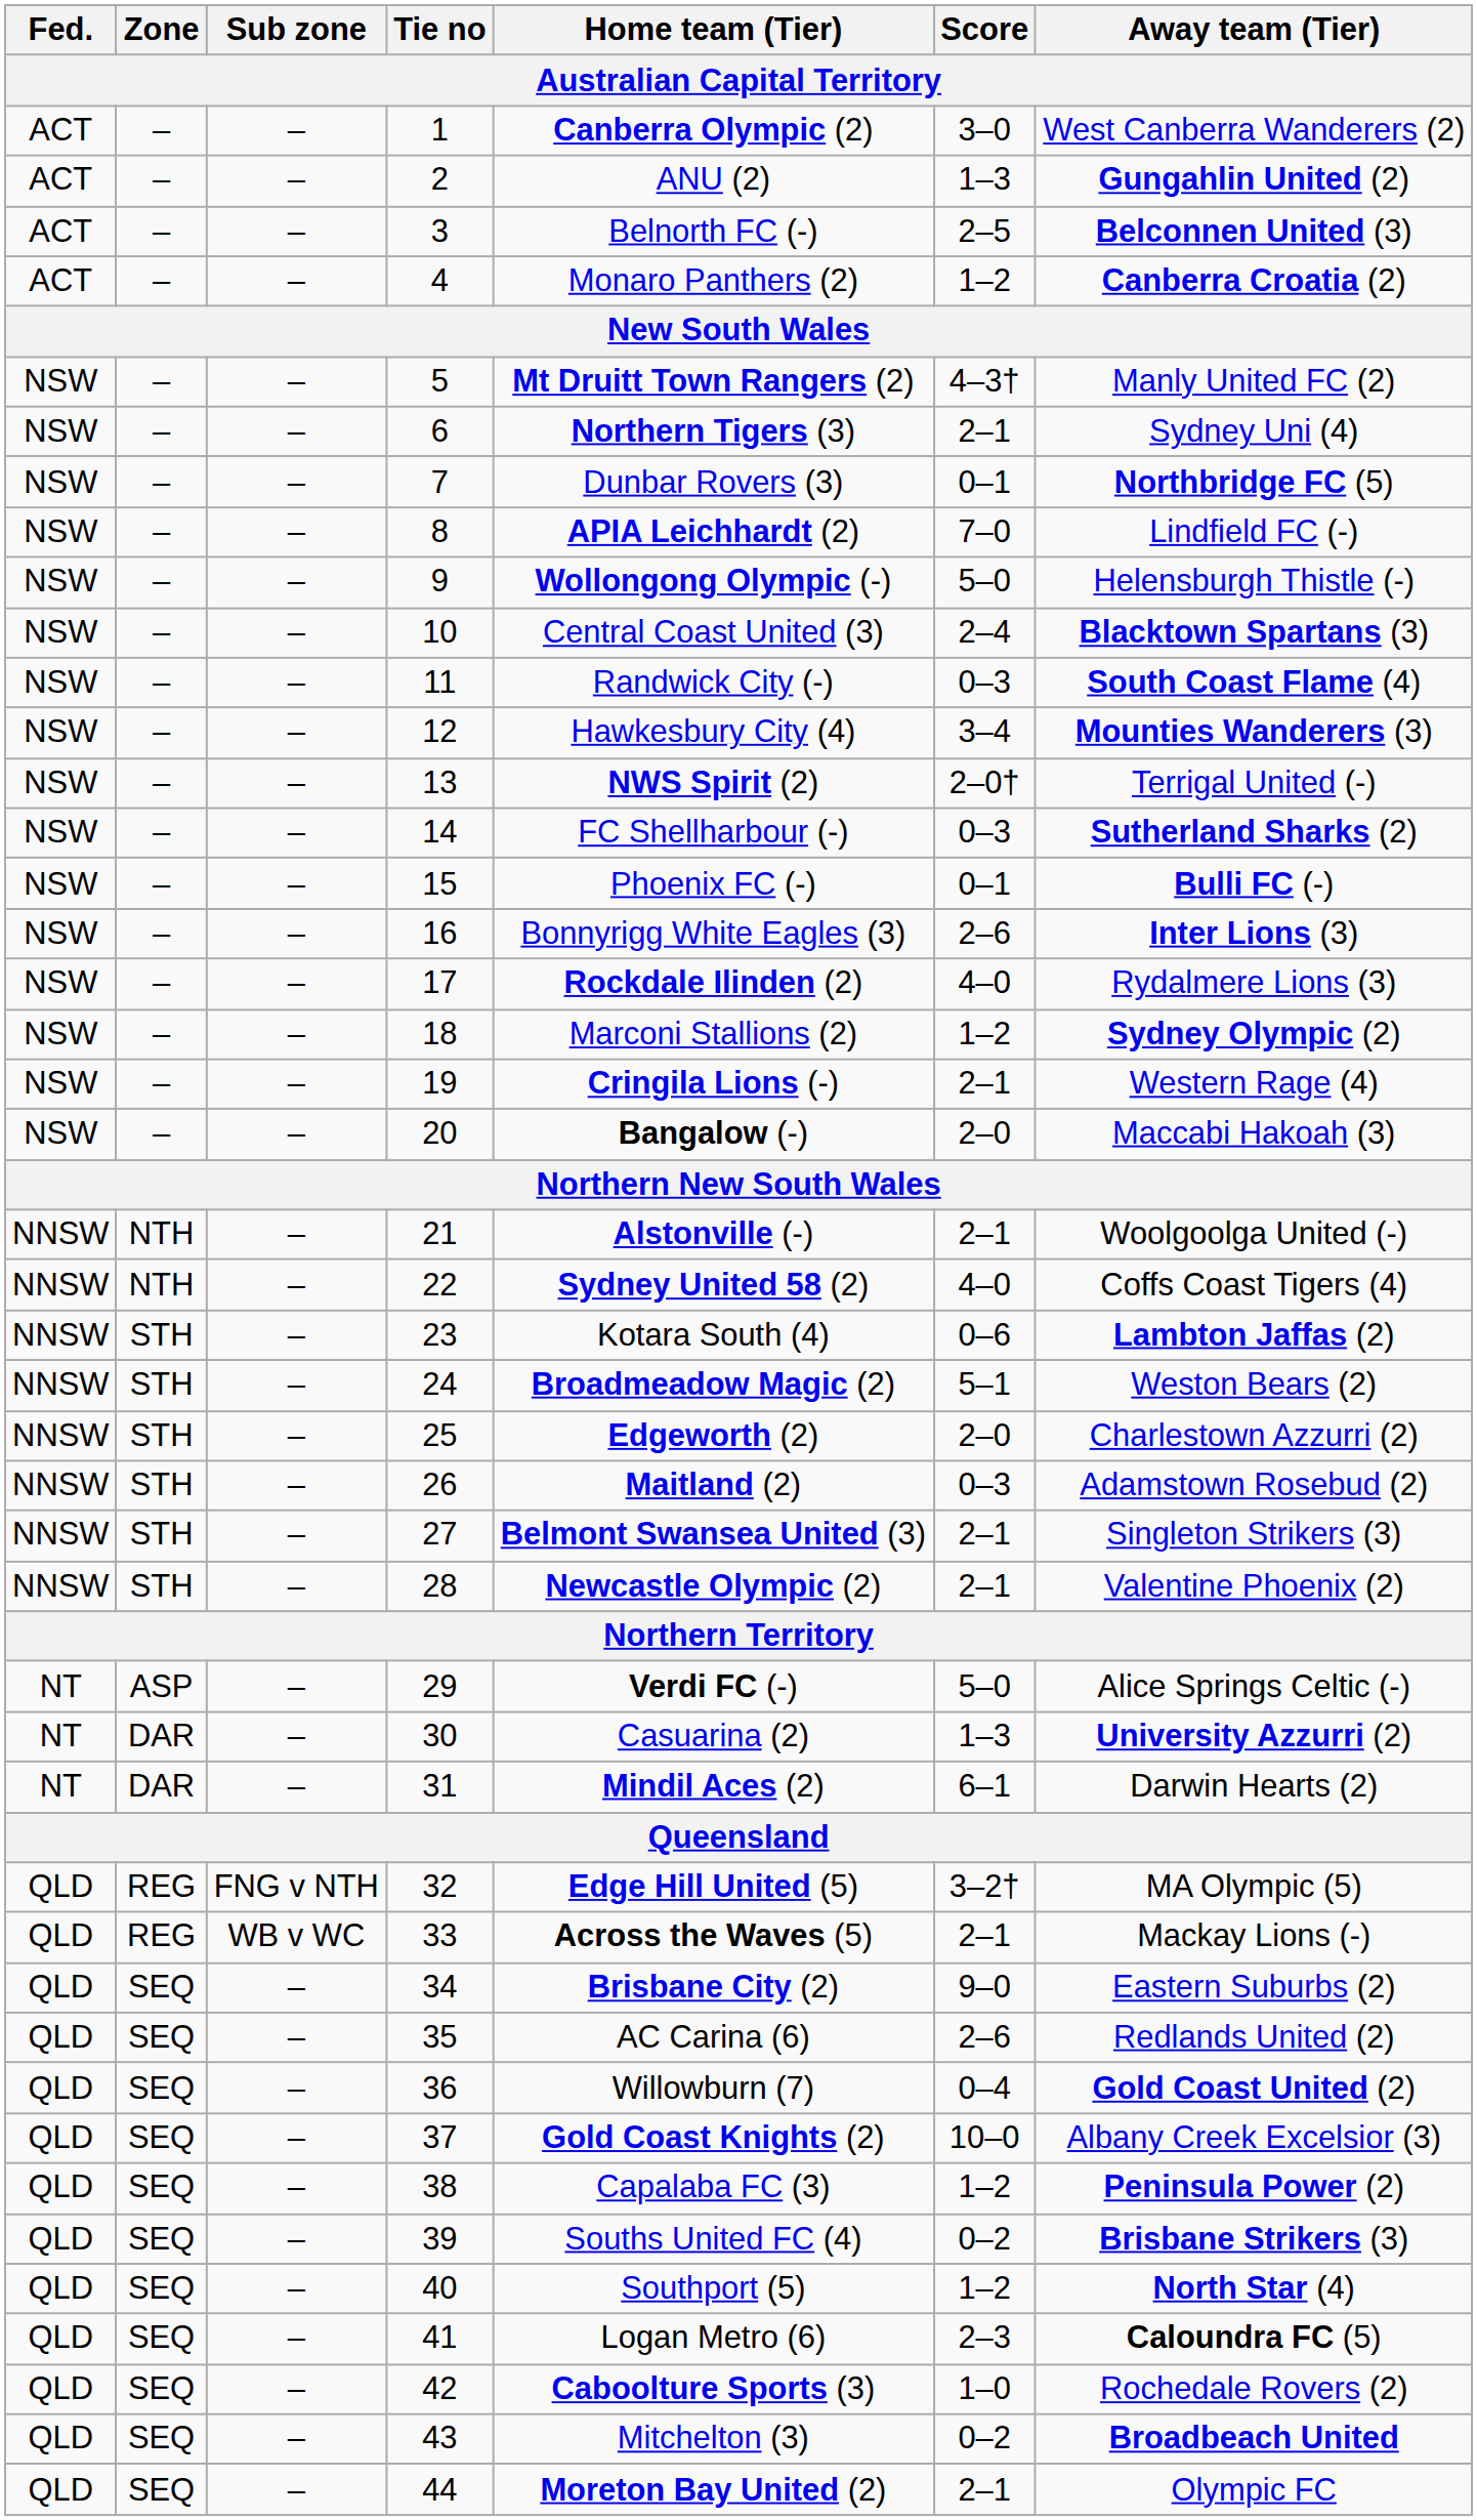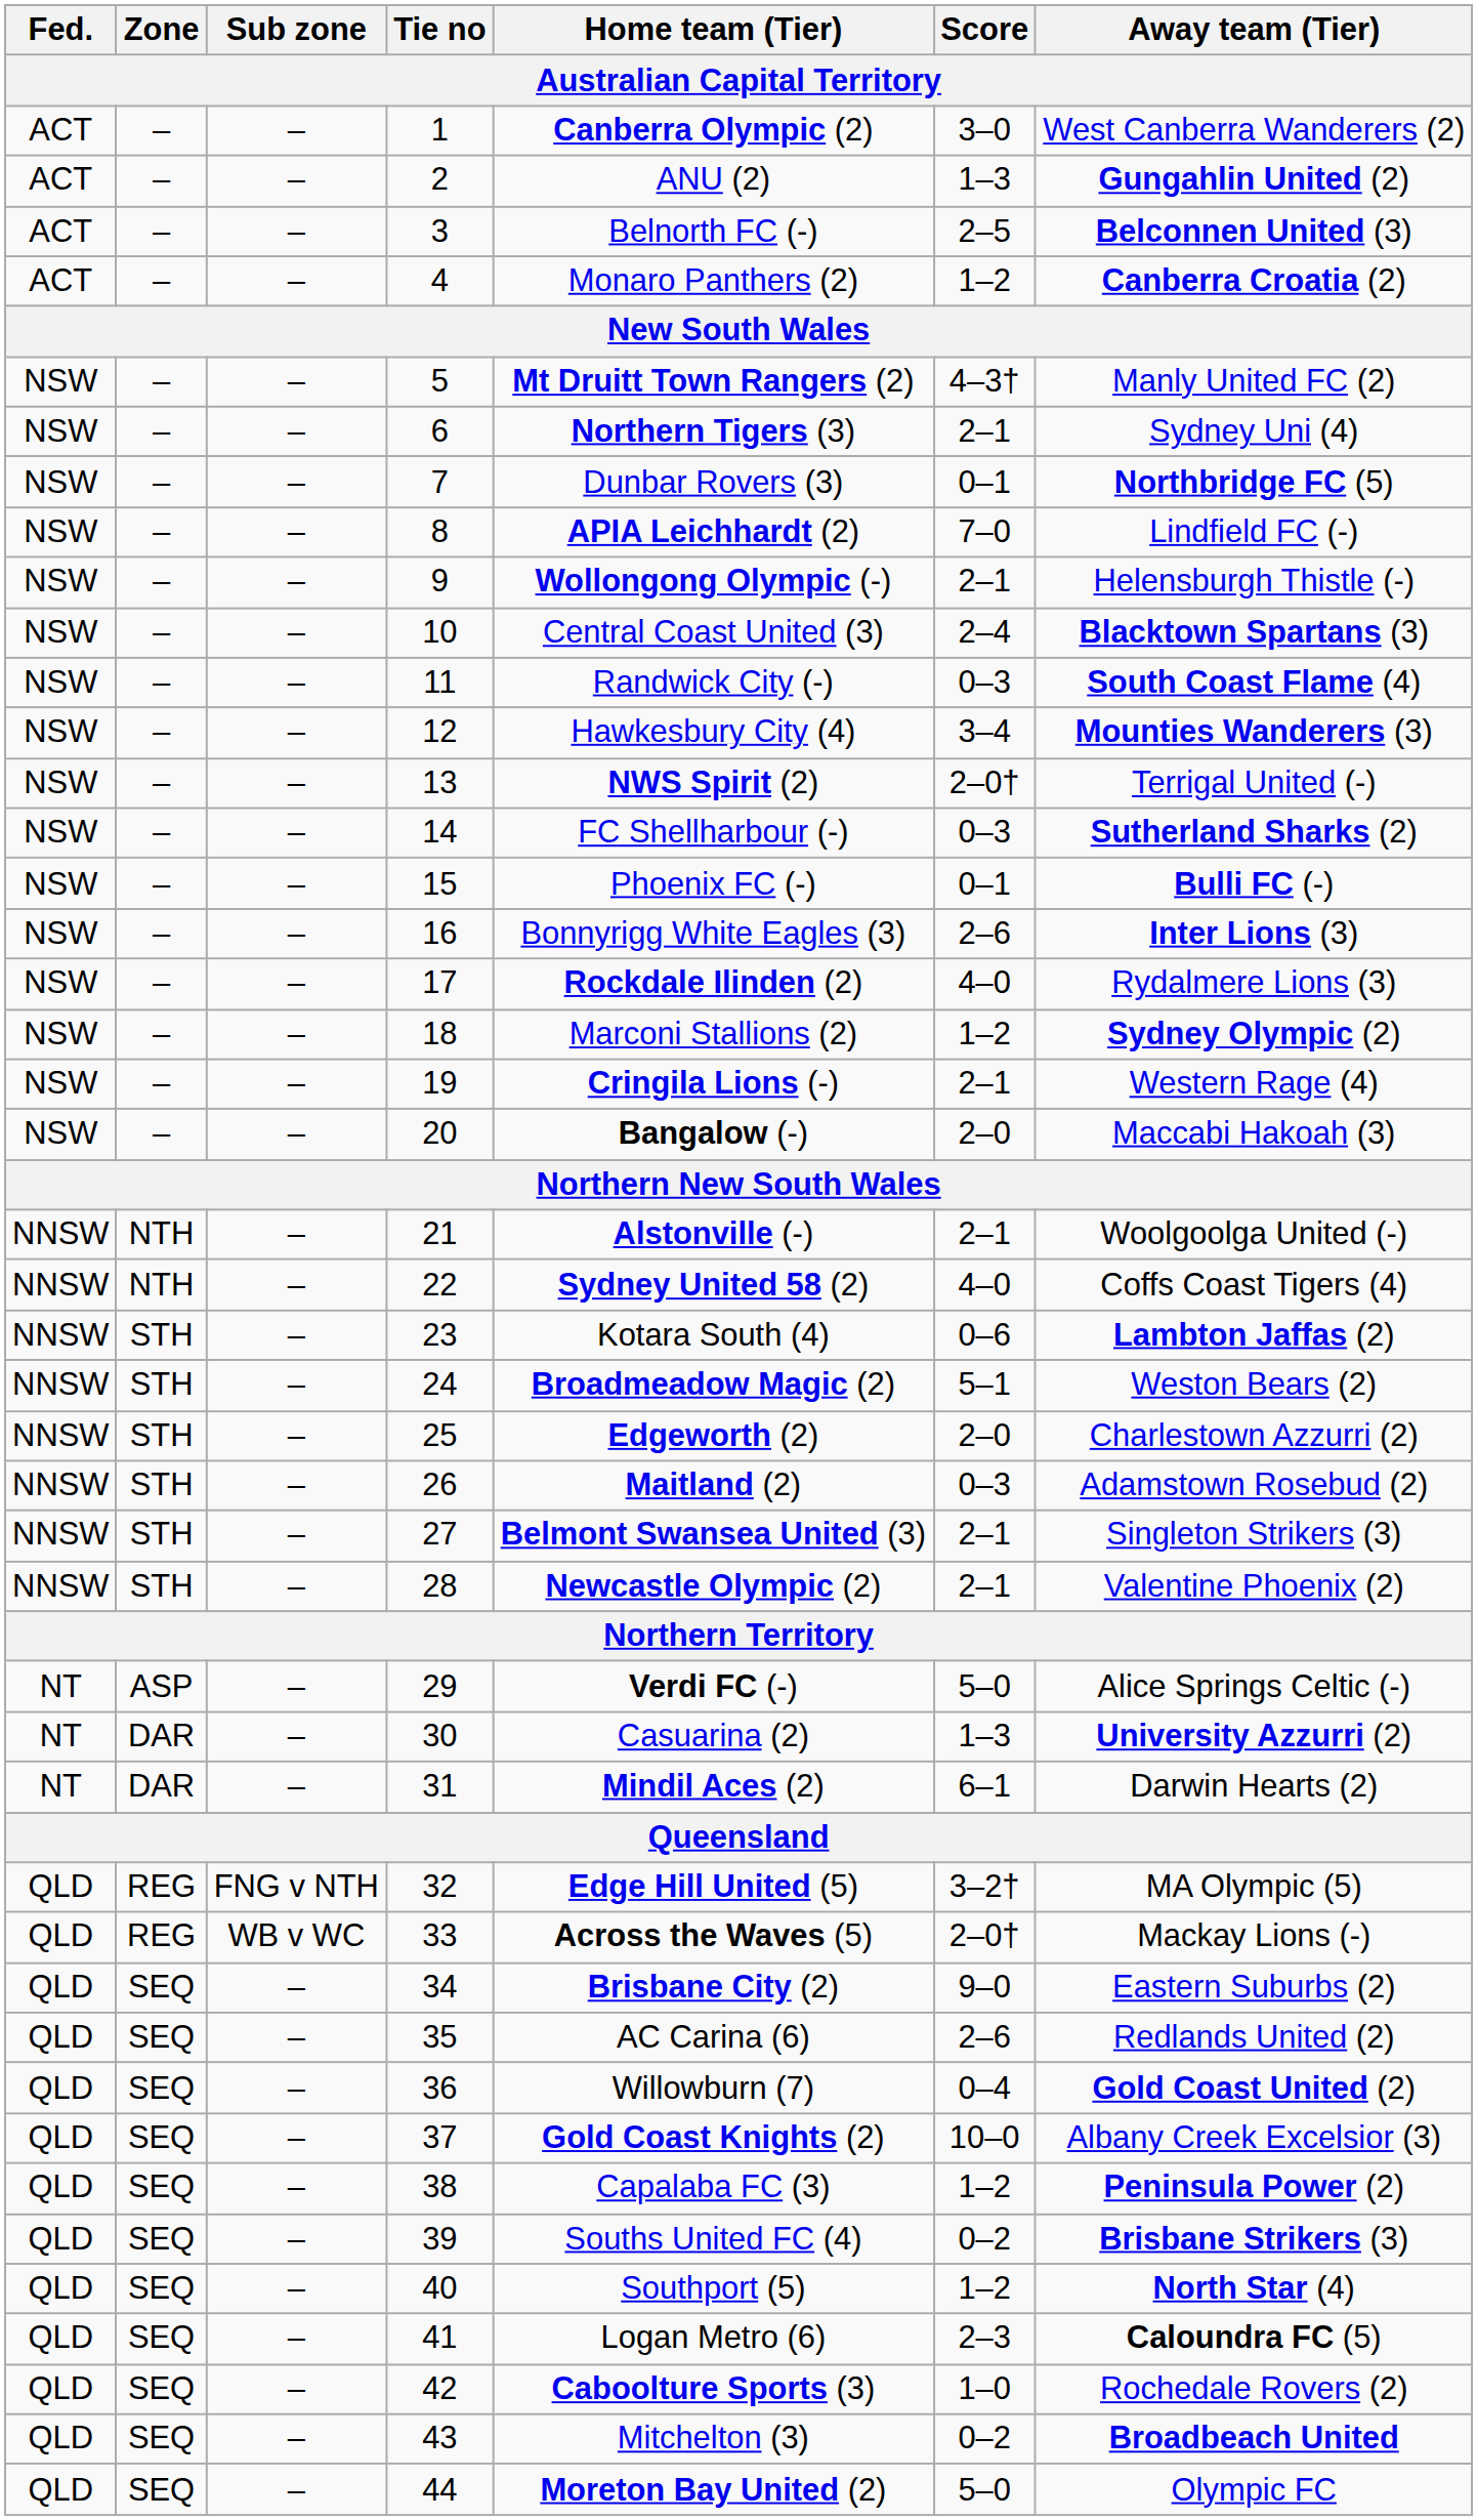 <table class="wikitable" style="text-align:center">
 <tr>
 <th>Fed.</th>
 <th>Zone</th>
 <th>Sub zone</th>
 <th>Tie no</th>
 <th>Home team (Tier)</th>
 <th>Score</th>
 <th>Away team (Tier)</th>
 </tr>
 <tr>
 <th colspan=7><a href='#'>Australian Capital Territory</a></th>
 </tr>
 <tr>
 <td>ACT</td>
 <td>–</td>
 <td>–</td>
 <td>1</td>
 <td><strong><a href='#'>Canberra Olympic</a></strong> (2)</td>
 <td>3–0</td>
 <td><a href='#'>West Canberra Wanderers</a> (2)</td>
 </tr>
 <tr>
 <td>ACT</td>
 <td>–</td>
 <td>–</td>
 <td>2</td>
 <td><a href='#'>ANU</a> (2)</td>
 <td>1–3</td>
 <td><strong><a href='#'>Gungahlin United</a></strong> (2)</td>
 </tr>
 <tr>
 <td>ACT</td>
 <td>–</td>
 <td>–</td>
 <td>3</td>
 <td><a href='#'>Belnorth FC</a> (-)</td>
 <td>2–5</td>
 <td><strong><a href='#'>Belconnen United</a></strong> (3)</td>
 </tr>
 <tr>
 <td>ACT</td>
 <td>–</td>
 <td>–</td>
 <td>4</td>
 <td><a href='#'>Monaro Panthers</a> (2)</td>
 <td>1–2</td>
 <td><strong><a href='#'>Canberra Croatia</a></strong> (2)</td>
 </tr>
 <tr>
 <th colspan=7><a href='#'>New South Wales</a></th>
 </tr>
 <tr>
 <td>NSW</td>
 <td>–</td>
 <td>–</td>
 <td>5</td>
 <td><strong><a href='#'>Mt Druitt Town Rangers</a></strong> (2)</td>
 <td>4–3†</td>
 <td><a href='#'>Manly United FC</a> (2)</td>
 </tr>
 <tr>
 <td>NSW</td>
 <td>–</td>
 <td>–</td>
 <td>6</td>
 <td><strong><a href='#'>Northern Tigers</a></strong> (3)</td>
 <td>2–1</td>
 <td><a href='#'>Sydney Uni</a> (4)</td>
 </tr>
 <tr>
 <td>NSW</td>
 <td>–</td>
 <td>–</td>
 <td>7</td>
 <td><a href='#'>Dunbar Rovers</a> (3)</td>
 <td>0–1</td>
 <td><strong><a href='#'>Northbridge FC</a></strong> (5)</td>
 </tr>
 <tr>
 <td>NSW</td>
 <td>–</td>
 <td>–</td>
 <td>8</td>
 <td><strong><a href='#'>APIA Leichhardt</a></strong> (2)</td>
 <td>7–0</td>
 <td><a href='#'>Lindfield FC</a> (-)</td>
 </tr>
 <tr>
 <td>NSW</td>
 <td>–</td>
 <td>–</td>
 <td>9</td>
 <td><strong><a href='#'>Wollongong Olympic</a></strong> (-)</td>
-<td>5–0</td>
+<td>2–1</td>
 <td><a href='#'>Helensburgh Thistle</a> (-)</td>
 </tr>
 <tr>
 <td>NSW</td>
 <td>–</td>
 <td>–</td>
 <td>10</td>
 <td><a href='#'>Central Coast United</a> (3)</td>
 <td>2–4</td>
 <td><strong><a href='#'>Blacktown Spartans</a></strong> (3)</td>
 </tr>
 <tr>
 <td>NSW</td>
 <td>–</td>
 <td>–</td>
 <td>11</td>
 <td><a href='#'>Randwick City</a> (-)</td>
 <td>0–3</td>
 <td><strong><a href='#'>South Coast Flame</a></strong> (4)</td>
 </tr>
 <tr>
 <td>NSW</td>
 <td>–</td>
 <td>–</td>
 <td>12</td>
 <td><a href='#'>Hawkesbury City</a> (4)</td>
 <td>3–4</td>
 <td><strong><a href='#'>Mounties Wanderers</a></strong> (3)</td>
 </tr>
 <tr>
 <td>NSW</td>
 <td>–</td>
 <td>–</td>
 <td>13</td>
 <td><strong><a href='#'>NWS Spirit</a></strong> (2)</td>
 <td>2–0†</td>
 <td><a href='#'>Terrigal United</a> (-)</td>
 </tr>
 <tr>
 <td>NSW</td>
 <td>–</td>
 <td>–</td>
 <td>14</td>
 <td><a href='#'>FC Shellharbour</a> (-)</td>
 <td>0–3</td>
 <td><strong><a href='#'>Sutherland Sharks</a></strong> (2)</td>
 </tr>
 <tr>
 <td>NSW</td>
 <td>–</td>
 <td>–</td>
 <td>15</td>
 <td><a href='#'>Phoenix FC</a> (-)</td>
 <td>0–1</td>
 <td><strong><a href='#'>Bulli FC</a></strong> (-)</td>
 </tr>
 <tr>
 <td>NSW</td>
 <td>–</td>
 <td>–</td>
 <td>16</td>
 <td><a href='#'>Bonnyrigg White Eagles</a> (3)</td>
 <td>2–6</td>
 <td><strong><a href='#'>Inter Lions</a></strong> (3)</td>
 </tr>
 <tr>
 <td>NSW</td>
 <td>–</td>
 <td>–</td>
 <td>17</td>
 <td><strong><a href='#'>Rockdale Ilinden</a></strong> (2)</td>
 <td>4–0</td>
 <td><a href='#'>Rydalmere Lions</a> (3)</td>
 </tr>
 <tr>
 <td>NSW</td>
 <td>–</td>
 <td>–</td>
 <td>18</td>
 <td><a href='#'>Marconi Stallions</a> (2)</td>
 <td>1–2</td>
 <td><strong><a href='#'>Sydney Olympic</a></strong> (2)</td>
 </tr>
 <tr>
 <td>NSW</td>
 <td>–</td>
 <td>–</td>
 <td>19</td>
 <td><strong><a href='#'>Cringila Lions</a></strong> (-)</td>
 <td>2–1</td>
 <td><a href='#'>Western Rage</a> (4)</td>
 </tr>
 <tr>
 <td>NSW</td>
 <td>–</td>
 <td>–</td>
 <td>20</td>
 <td><strong>Bangalow</strong> (-)</td>
 <td>2–0</td>
 <td><a href='#'>Maccabi Hakoah</a> (3)</td>
 </tr>
 <tr>
 <th colspan=7><a href='#'>Northern New South Wales</a></th>
 </tr>
 <tr>
 <td>NNSW</td>
 <td>NTH</td>
 <td>–</td>
 <td>21</td>
 <td><strong><a href='#'>Alstonville</a></strong> (-)</td>
 <td>2–1</td>
 <td>Woolgoolga United (-)</td>
 </tr>
 <tr>
 <td>NNSW</td>
 <td>NTH</td>
 <td>–</td>
 <td>22</td>
 <td><strong><a href='#'>Sydney United 58</a></strong> (2)</td>
 <td>4–0</td>
 <td>Coffs Coast Tigers (4)</td>
 </tr>
 <tr>
 <td>NNSW</td>
 <td>STH</td>
 <td>–</td>
 <td>23</td>
 <td>Kotara South (4)</td>
 <td>0–6</td>
 <td><strong><a href='#'>Lambton Jaffas</a></strong> (2)</td>
 </tr>
 <tr>
 <td>NNSW</td>
 <td>STH</td>
 <td>–</td>
 <td>24</td>
 <td><strong><a href='#'>Broadmeadow Magic</a></strong> (2)</td>
 <td>5–1</td>
 <td><a href='#'>Weston Bears</a> (2)</td>
 </tr>
 <tr>
 <td>NNSW</td>
 <td>STH</td>
 <td>–</td>
 <td>25</td>
 <td><strong><a href='#'>Edgeworth</a></strong> (2)</td>
 <td>2–0</td>
 <td><a href='#'>Charlestown Azzurri</a> (2)</td>
 </tr>
 <tr>
 <td>NNSW</td>
 <td>STH</td>
 <td>–</td>
 <td>26</td>
 <td><strong><a href='#'>Maitland</a></strong> (2)</td>
 <td>0–3</td>
 <td><a href='#'>Adamstown Rosebud</a> (2)</td>
 </tr>
 <tr>
 <td>NNSW</td>
 <td>STH</td>
 <td>–</td>
 <td>27</td>
 <td><strong><a href='#'>Belmont Swansea United</a></strong> (3)</td>
 <td>2–1</td>
 <td><a href='#'>Singleton Strikers</a> (3)</td>
 </tr>
 <tr>
 <td>NNSW</td>
 <td>STH</td>
 <td>–</td>
 <td>28</td>
 <td><strong><a href='#'>Newcastle Olympic</a></strong> (2)</td>
 <td>2–1</td>
 <td><a href='#'>Valentine Phoenix</a> (2)</td>
 </tr>
 <tr>
 <th colspan=7><a href='#'>Northern Territory</a></th>
 </tr>
 <tr>
 <td>NT</td>
 <td>ASP</td>
 <td>–</td>
 <td>29</td>
 <td><strong>Verdi FC</strong> (-)</td>
 <td>5–0</td>
 <td>Alice Springs Celtic (-)</td>
 </tr>
 <tr>
 <td>NT</td>
 <td>DAR</td>
 <td>–</td>
 <td>30</td>
 <td><a href='#'>Casuarina</a> (2)</td>
 <td>1–3</td>
 <td><strong><a href='#'>University Azzurri</a></strong> (2)</td>
 </tr>
 <tr>
 <td>NT</td>
 <td>DAR</td>
 <td>–</td>
 <td>31</td>
 <td><strong><a href='#'>Mindil Aces</a></strong> (2)</td>
 <td>6–1</td>
 <td>Darwin Hearts (2)</td>
 </tr>
 <tr>
 <th colspan=7><a href='#'>Queensland</a></th>
 </tr>
 <tr>
 <td>QLD</td>
 <td>REG</td>
 <td>FNG v NTH</td>
 <td>32</td>
 <td><strong><a href='#'>Edge Hill United</a></strong> (5)</td>
 <td>3–2†</td>
 <td>MA Olympic (5)</td>
 </tr>
 <tr>
 <td>QLD</td>
 <td>REG</td>
 <td>WB v WC</td>
 <td>33</td>
 <td><strong>Across the Waves</strong> (5)</td>
-<td>2–1</td>
+<td>2–0†</td>
 <td>Mackay Lions (-)</td>
 </tr>
 <tr>
 <td>QLD</td>
 <td>SEQ</td>
 <td>–</td>
 <td>34</td>
 <td><strong><a href='#'>Brisbane City</a></strong> (2)</td>
 <td>9–0</td>
 <td><a href='#'>Eastern Suburbs</a> (2)</td>
 </tr>
 <tr>
 <td>QLD</td>
 <td>SEQ</td>
 <td>–</td>
 <td>35</td>
 <td>AC Carina (6)</td>
 <td>2–6</td>
 <td><a href='#'>Redlands United</a> (2)</td>
 </tr>
 <tr>
 <td>QLD</td>
 <td>SEQ</td>
 <td>–</td>
 <td>36</td>
 <td>Willowburn (7)</td>
 <td>0–4</td>
 <td><strong><a href='#'>Gold Coast United</a></strong> (2)</td>
 </tr>
 <tr>
 <td>QLD</td>
 <td>SEQ</td>
 <td>–</td>
 <td>37</td>
 <td><strong><a href='#'>Gold Coast Knights</a></strong> (2)</td>
 <td>10–0</td>
 <td><a href='#'>Albany Creek Excelsior</a> (3)</td>
 </tr>
 <tr>
 <td>QLD</td>
 <td>SEQ</td>
 <td>–</td>
 <td>38</td>
 <td><a href='#'>Capalaba FC</a> (3)</td>
 <td>1–2</td>
 <td><strong><a href='#'>Peninsula Power</a></strong> (2)</td>
 </tr>
 <tr>
 <td>QLD</td>
 <td>SEQ</td>
 <td>–</td>
 <td>39</td>
 <td><a href='#'>Souths United FC</a> (4)</td>
 <td>0–2</td>
 <td><strong><a href='#'>Brisbane Strikers</a></strong> (3)</td>
 </tr>
 <tr>
 <td>QLD</td>
 <td>SEQ</td>
 <td>–</td>
 <td>40</td>
 <td><a href='#'>Southport</a> (5)</td>
 <td>1–2</td>
 <td><strong><a href='#'>North Star</a></strong> (4)</td>
 </tr>
 <tr>
 <td>QLD</td>
 <td>SEQ</td>
 <td>–</td>
 <td>41</td>
 <td>Logan Metro (6)</td>
 <td>2–3</td>
 <td><strong>Caloundra FC</strong> (5)</td>
 </tr>
 <tr>
 <td>QLD</td>
 <td>SEQ</td>
 <td>–</td>
 <td>42</td>
 <td><strong><a href='#'>Caboolture Sports</a></strong> (3)</td>
 <td>1–0</td>
 <td><a href='#'>Rochedale Rovers</a> (2)</td>
 </tr>
 <tr>
 <td>QLD</td>
 <td>SEQ</td>
 <td>–</td>
 <td>43</td>
 <td><a href='#'>Mitchelton</a> (3)</td>
 <td>0–2</td>
 <td><strong><a href='#'>Broadbeach United</a></strong></td>
 </tr>
 <tr>
 <td>QLD</td>
 <td>SEQ</td>
 <td>–</td>
 <td>44</td>
 <td><strong><a href='#'>Moreton Bay United</a></strong> (2)</td>
-<td>2–1</td>
+<td>5–0</td>
 <td><a href='#'>Olympic FC</a></td>
 </tr>
 </table>
